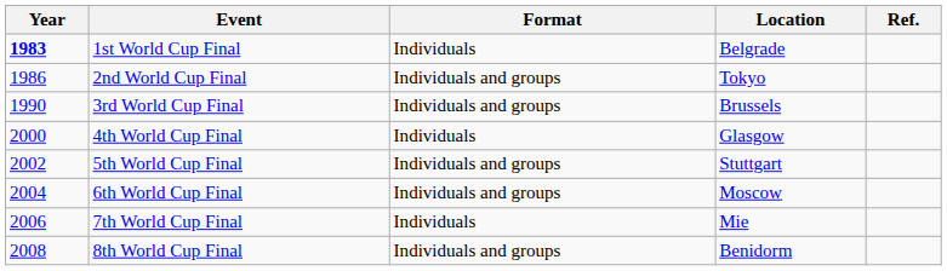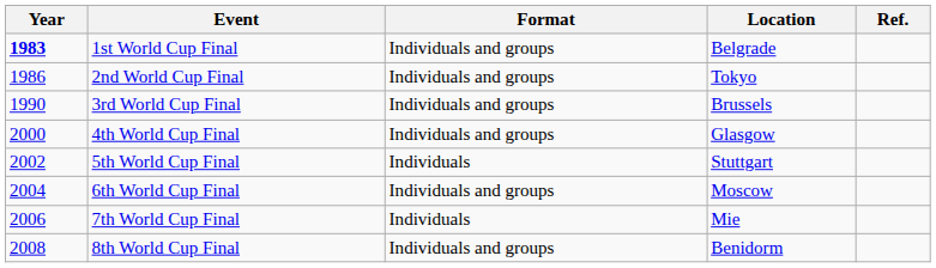 <table class="wikitable sortable" style="width:65%">
 <tr>
 <th>Year</th>
 <th>Event</th>
 <th>Format</th>
 <th>Location</th>
 <th>Ref.</th>
 </tr>
 <tr>
 <td><strong><a href='#'>1983</a></strong></td>
 <td><a href='#'>1st World Cup Final</a></td>
-<td>Individuals</td>
+<td>Individuals and groups</td>
 <td> <a href='#'>Belgrade</a></td>
 <td></td>
 </tr>
 <tr>
 <td><a href='#'>1986</a></td>
 <td><a href='#'>2nd World Cup Final</a></td>
 <td>Individuals and groups</td>
 <td> <a href='#'>Tokyo</a></td>
 <td></td>
 </tr>
 <tr>
 <td><a href='#'>1990</a></td>
 <td><a href='#'>3rd World Cup Final</a></td>
 <td>Individuals and groups</td>
 <td> <a href='#'>Brussels</a></td>
 <td></td>
 </tr>
 <tr>
 <td><a href='#'>2000</a></td>
 <td><a href='#'>4th World Cup Final</a></td>
-<td>Individuals</td>
+<td>Individuals and groups</td>
 <td> <a href='#'>Glasgow</a></td>
 <td></td>
 </tr>
 <tr>
 <td><a href='#'>2002</a></td>
 <td><a href='#'>5th World Cup Final</a></td>
-<td>Individuals and groups</td>
+<td>Individuals</td>
 <td> <a href='#'>Stuttgart</a></td>
 <td></td>
 </tr>
 <tr>
 <td><a href='#'>2004</a></td>
 <td><a href='#'>6th World Cup Final</a></td>
 <td>Individuals and groups</td>
 <td> <a href='#'>Moscow</a></td>
 <td></td>
 </tr>
 <tr>
 <td><a href='#'>2006</a></td>
 <td><a href='#'>7th World Cup Final</a></td>
 <td>Individuals</td>
 <td> <a href='#'>Mie</a></td>
 <td></td>
 </tr>
 <tr>
 <td><a href='#'>2008</a></td>
 <td><a href='#'>8th World Cup Final</a></td>
 <td>Individuals and groups</td>
 <td> <a href='#'>Benidorm</a></td>
 <td></td>
 </tr>
 </table>
